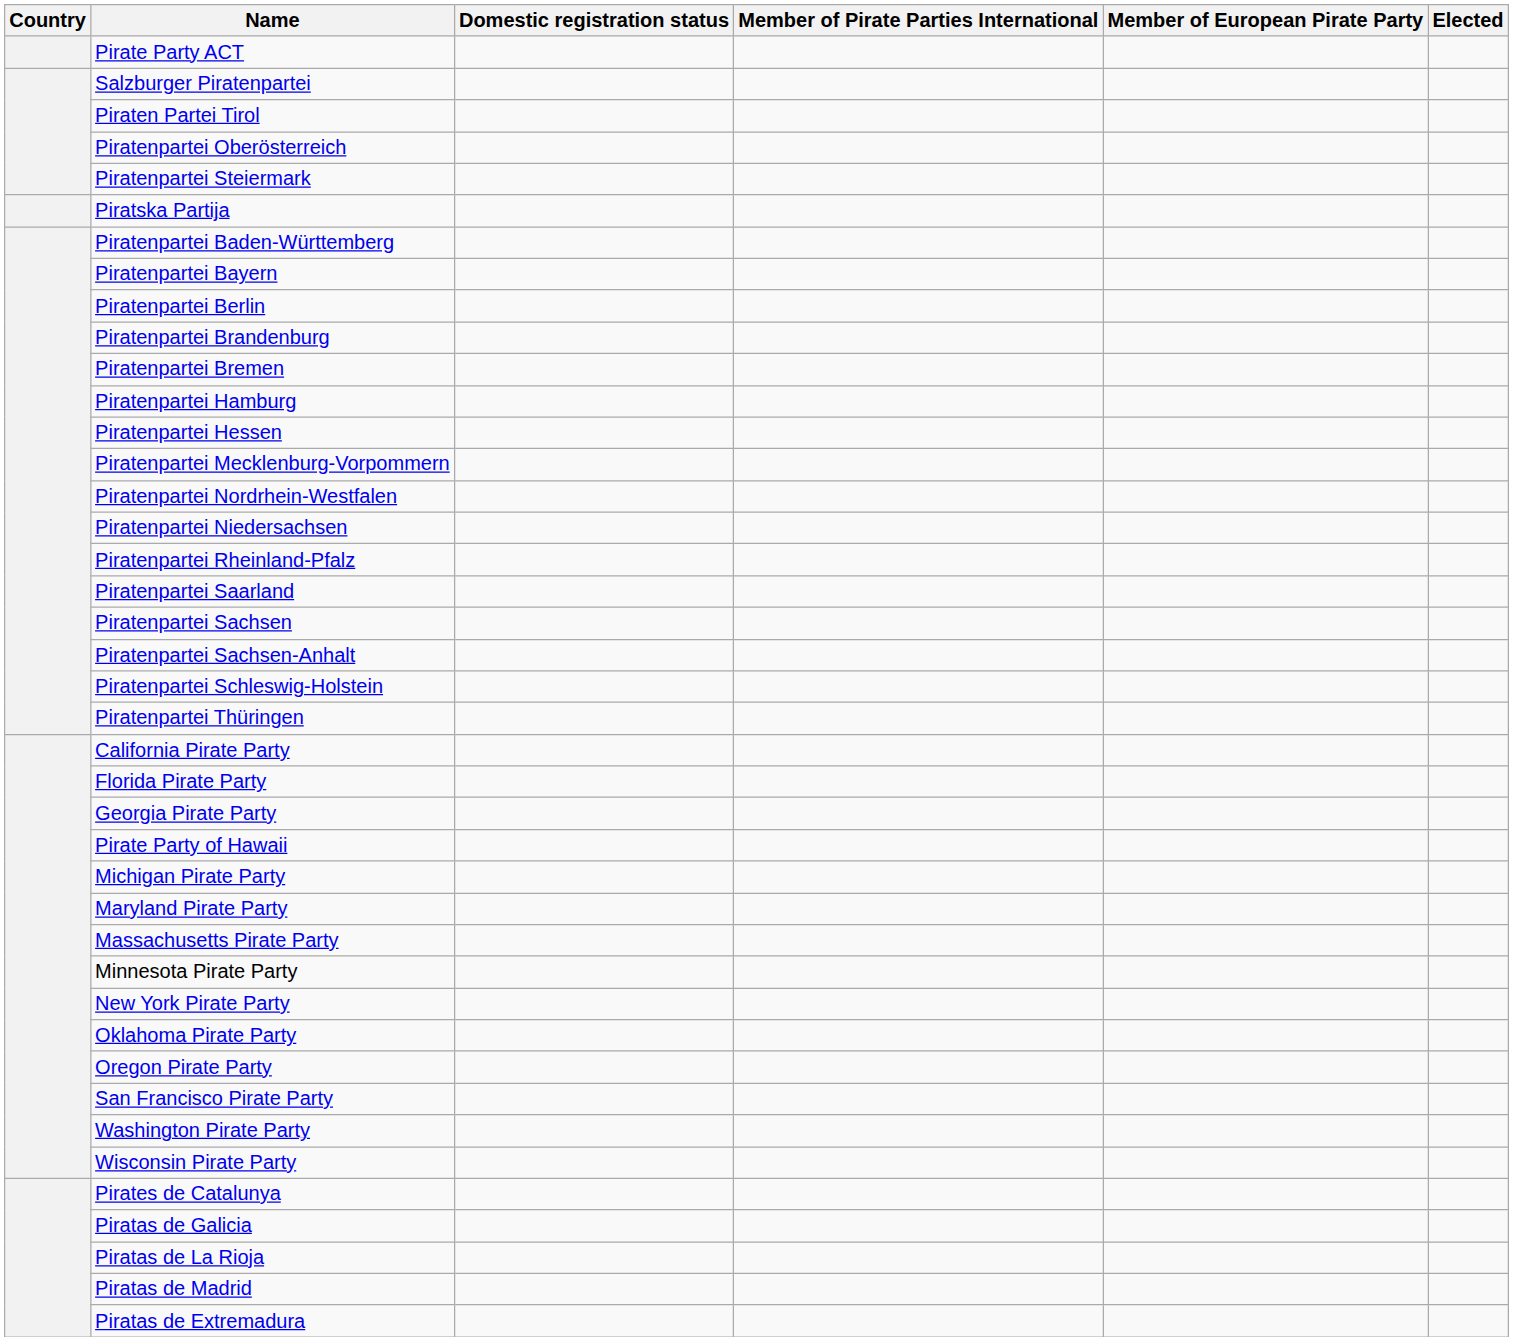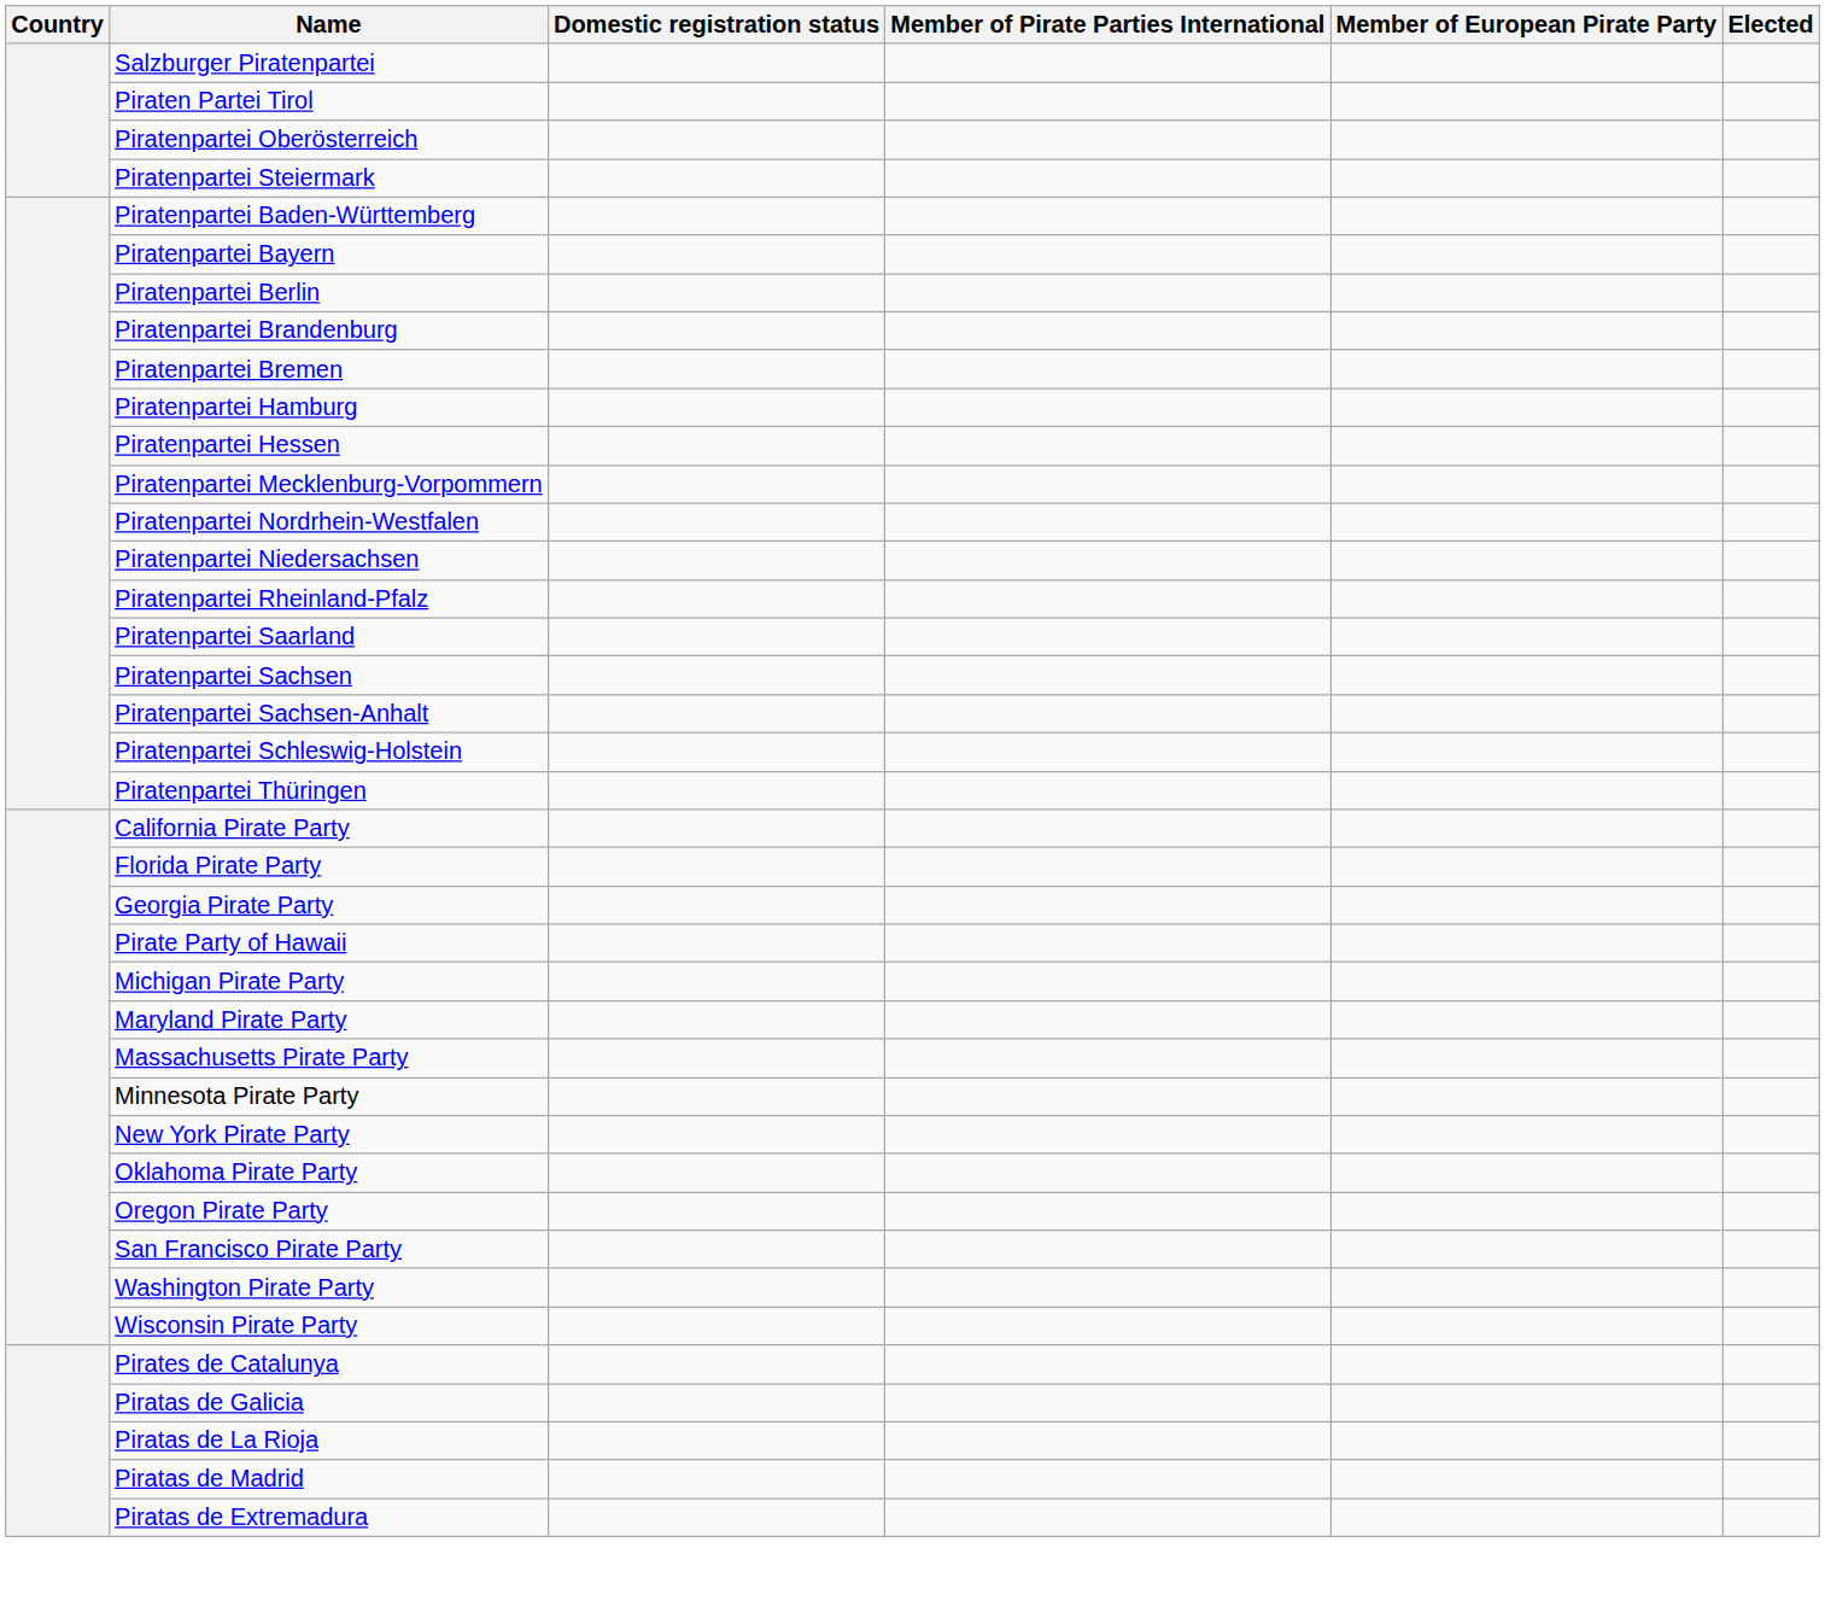 <table class="wikitable sortable">
 <tr>
 <th>Country</th>
 <th>Name</th>
 <th>Domestic registration status</th>
 <th>Member of Pirate Parties International</th>
 <th>Member of European Pirate Party</th>
 <th>Elected</th>
-</tr>
-<tr>
-<th></th>
-<td> <a href='#'>Pirate Party ACT</a></td>
-<td></td>
-<td></td>
-<td></td>
-<td></td>
 </tr>
 <tr>
 <th rowspan=4></th>
 <td> <a href='#'>Salzburger Piratenpartei</a></td>
 <td></td>
 <td></td>
 <td></td>
 <td></td>
 </tr>
 <tr>
 <td> <a href='#'>Piraten Partei Tirol</a></td>
 <td></td>
 <td></td>
 <td></td>
 <td></td>
 </tr>
 <tr>
 <td> <a href='#'>Piratenpartei Oberösterreich</a></td>
 <td></td>
 <td></td>
 <td></td>
 <td></td>
 </tr>
 <tr>
 <td> <a href='#'>Piratenpartei Steiermark</a></td>
-<td></td>
-<td></td>
-<td></td>
-<td></td>
-</tr>
-<tr>
-<th></th>
-<td> <a href='#'>Piratska Partija</a></td>
 <td></td>
 <td></td>
 <td></td>
 <td></td>
 </tr>
 <tr>
 <th rowspan=16></th>
 <td> <a href='#'>Piratenpartei Baden-Württemberg</a></td>
 <td></td>
 <td></td>
 <td></td>
 <td></td>
 </tr>
 <tr>
 <td> <a href='#'>Piratenpartei Bayern</a></td>
 <td></td>
 <td></td>
 <td></td>
 <td></td>
 </tr>
 <tr>
 <td> <a href='#'>Piratenpartei Berlin</a></td>
 <td></td>
 <td></td>
 <td></td>
 <td></td>
 </tr>
 <tr>
 <td> <a href='#'>Piratenpartei Brandenburg</a></td>
 <td></td>
 <td></td>
 <td></td>
 <td></td>
 </tr>
 <tr>
 <td> <a href='#'>Piratenpartei Bremen</a></td>
 <td></td>
 <td></td>
 <td></td>
 <td></td>
 </tr>
 <tr>
 <td> <a href='#'>Piratenpartei Hamburg</a></td>
 <td></td>
 <td></td>
 <td></td>
 <td></td>
 </tr>
 <tr>
 <td> <a href='#'>Piratenpartei Hessen</a></td>
 <td></td>
 <td></td>
 <td></td>
 <td></td>
 </tr>
 <tr>
 <td> <a href='#'>Piratenpartei Mecklenburg-Vorpommern</a></td>
 <td></td>
 <td></td>
 <td></td>
 <td></td>
 </tr>
 <tr>
 <td> <a href='#'>Piratenpartei Nordrhein-Westfalen</a></td>
 <td></td>
 <td></td>
 <td></td>
 <td></td>
 </tr>
 <tr>
 <td> <a href='#'>Piratenpartei Niedersachsen</a></td>
 <td></td>
 <td></td>
 <td></td>
 <td></td>
 </tr>
 <tr>
 <td> <a href='#'>Piratenpartei Rheinland-Pfalz</a></td>
 <td></td>
 <td></td>
 <td></td>
 <td></td>
 </tr>
 <tr>
 <td> <a href='#'>Piratenpartei Saarland</a></td>
 <td></td>
 <td></td>
 <td></td>
 <td></td>
 </tr>
 <tr>
 <td> <a href='#'>Piratenpartei Sachsen</a></td>
 <td></td>
 <td></td>
 <td></td>
 <td></td>
 </tr>
 <tr>
 <td> <a href='#'>Piratenpartei Sachsen-Anhalt</a></td>
 <td></td>
 <td></td>
 <td></td>
 <td></td>
 </tr>
 <tr>
 <td> <a href='#'>Piratenpartei Schleswig-Holstein</a></td>
 <td></td>
 <td></td>
 <td></td>
 <td></td>
 </tr>
 <tr>
 <td> <a href='#'>Piratenpartei Thüringen</a></td>
 <td></td>
 <td></td>
 <td></td>
 <td></td>
 </tr>
 <tr>
 <th rowspan=14></th>
 <td> <a href='#'>California Pirate Party</a></td>
 <td></td>
 <td></td>
 <td></td>
 <td></td>
 </tr>
 <tr>
 <td> <a href='#'>Florida Pirate Party</a></td>
 <td></td>
 <td></td>
 <td></td>
 <td></td>
 </tr>
 <tr>
 <td> <a href='#'>Georgia Pirate Party</a></td>
 <td></td>
 <td></td>
 <td></td>
 <td></td>
 </tr>
 <tr>
 <td> <a href='#'>Pirate Party of Hawaii</a></td>
 <td></td>
 <td></td>
 <td></td>
 <td></td>
 </tr>
 <tr>
 <td> <a href='#'>Michigan Pirate Party</a></td>
 <td></td>
 <td></td>
 <td></td>
 <td></td>
 </tr>
 <tr>
 <td> <a href='#'>Maryland Pirate Party</a></td>
 <td></td>
 <td></td>
 <td></td>
 <td></td>
 </tr>
 <tr>
 <td> <a href='#'>Massachusetts Pirate Party</a></td>
 <td></td>
 <td></td>
 <td></td>
 <td></td>
 </tr>
 <tr>
 <td> Minnesota Pirate Party</td>
 <td></td>
 <td></td>
 <td></td>
 <td></td>
 </tr>
 <tr>
 <td> <a href='#'>New York Pirate Party</a></td>
 <td></td>
 <td></td>
 <td></td>
 <td></td>
 </tr>
 <tr>
 <td> <a href='#'>Oklahoma Pirate Party</a></td>
 <td></td>
 <td></td>
 <td></td>
 <td></td>
 </tr>
 <tr>
 <td> <a href='#'>Oregon Pirate Party</a></td>
 <td></td>
 <td></td>
 <td></td>
 <td></td>
 </tr>
 <tr>
 <td> <a href='#'>San Francisco Pirate Party</a></td>
 <td></td>
 <td></td>
 <td></td>
 <td></td>
 </tr>
 <tr>
 <td> <a href='#'>Washington Pirate Party</a></td>
 <td></td>
 <td></td>
 <td></td>
 <td></td>
 </tr>
 <tr>
 <td> <a href='#'>Wisconsin Pirate Party</a></td>
 <td></td>
 <td></td>
 <td></td>
 <td></td>
 </tr>
 <tr>
 <th rowspan=5></th>
 <td> <a href='#'>Pirates de Catalunya</a></td>
 <td></td>
 <td></td>
 <td></td>
 <td></td>
 </tr>
 <tr>
 <td> <a href='#'>Piratas de Galicia</a></td>
 <td></td>
 <td></td>
 <td></td>
 <td></td>
 </tr>
 <tr>
 <td> <a href='#'>Piratas de La Rioja</a></td>
 <td></td>
 <td></td>
 <td></td>
 <td></td>
 </tr>
 <tr>
 <td> <a href='#'>Piratas de Madrid</a></td>
 <td></td>
 <td></td>
 <td></td>
 <td></td>
 </tr>
 <tr>
 <td> <a href='#'>Piratas de Extremadura</a></td>
 <td></td>
 <td></td>
 <td></td>
 <td></td>
 </tr>
 </table>
